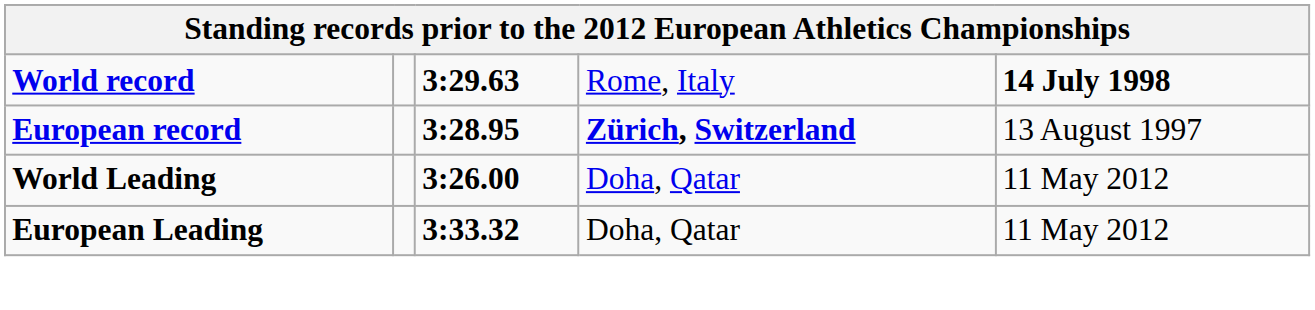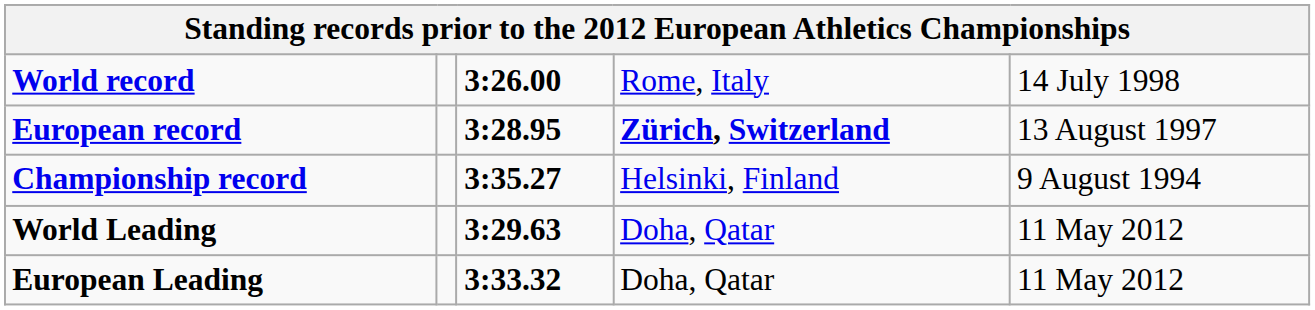 <table class="wikitable" width=75%>
 <tr>
 <th colspan="5">Standing records prior to the 2012 European Athletics Championships</th>
 </tr>
 <tr>
 <td><strong><a href='#'>World record</a></strong></td>
 <td></td>
-<td><strong>3:29.63</strong></td>
+<td><strong>3:26.00</strong></td>
 <td><a href='#'>Rome</a>, <a href='#'>Italy</a></td>
-<td><strong>14 July 1998</strong></td>
+<td>14 July 1998</td>
 </tr>
 <tr>
 <td><strong><a href='#'>European record</a></strong></td>
 <td></td>
 <td><strong>3:28.95</strong></td>
 <td><strong><a href='#'>Zürich</a>, <a href='#'>Switzerland</a></strong></td>
 <td>13 August 1997</td>
 </tr>
 <tr>
+<td><strong><a href='#'>Championship record</a></strong></td>
+<td></td>
+<td><strong>3:35.27</strong></td>
+<td><a href='#'>Helsinki</a>, <a href='#'>Finland</a></td>
+<td>9 August 1994</td>
+</tr>
+<tr>
 <td><strong>World Leading</strong></td>
 <td></td>
-<td><strong>3:26.00</strong></td>
+<td><strong>3:29.63</strong></td>
 <td><a href='#'>Doha</a>, <a href='#'>Qatar</a></td>
 <td>11 May 2012</td>
 </tr>
 <tr>
 <td><strong>European Leading</strong></td>
 <td></td>
 <td><strong>3:33.32</strong></td>
 <td>Doha, Qatar</td>
 <td>11 May 2012</td>
 </tr>
 </table>
